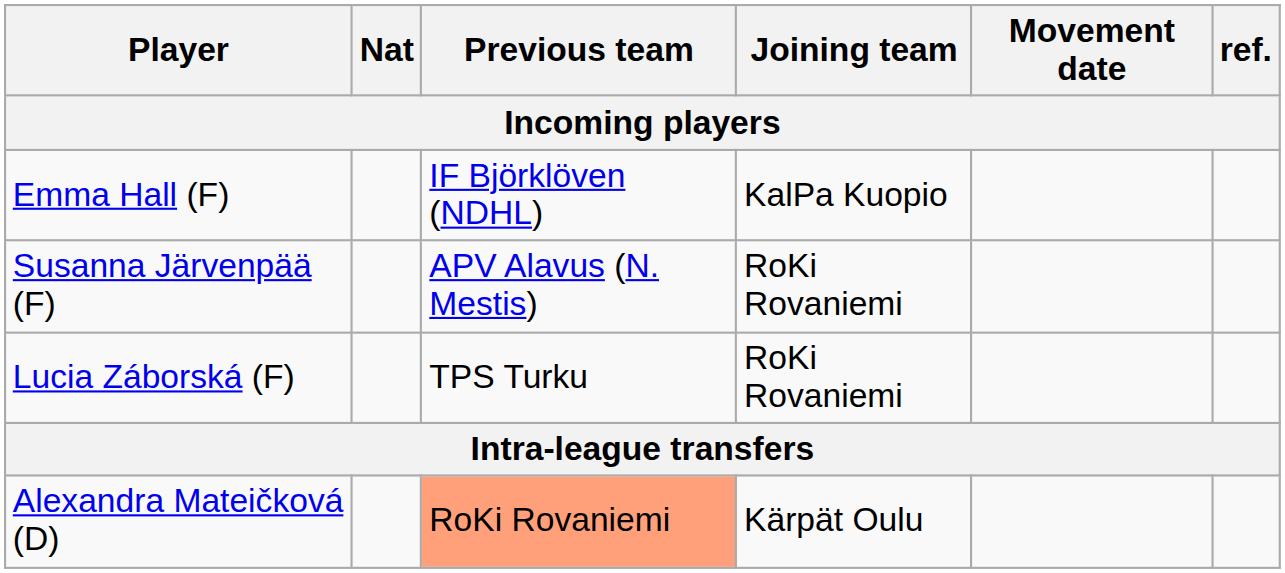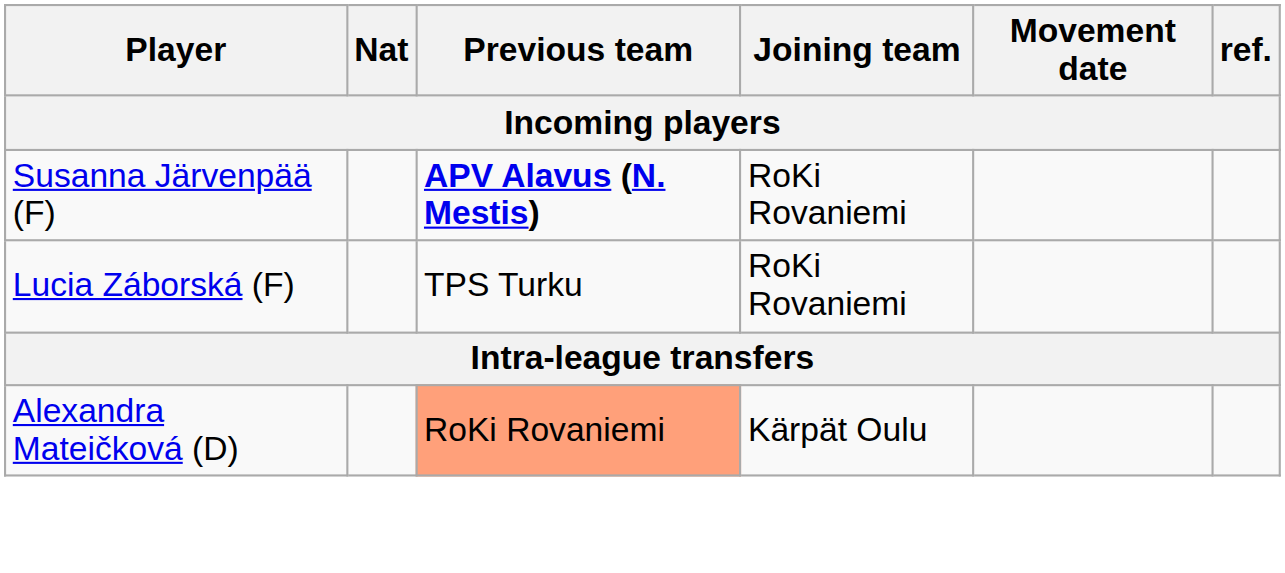 <table class="wikitable" width="" 85%">
 <tr>
 <th>Player</th>
 <th>Nat</th>
 <th>Previous team</th>
 <th>Joining team</th>
 <th>Movement date</th>
 <th>ref.</th>
 </tr>
 <tr>
 <th colspan="6">Incoming players</th>
 </tr>
 <tr>
-<td><a href='#'>Emma Hall</a> (F)</td>
-<td align="center"></td>
-<td><a href='#'>IF Björklöven</a> (<a href='#'>NDHL</a>)</td>
-<td>KalPa Kuopio</td>
-<td></td>
-<td align="center"></td>
-</tr>
-<tr>
 <td><a href='#'>Susanna Järvenpää</a> (F)</td>
 <td align="center"></td>
-<td><a href='#'>APV Alavus</a> (<a href='#'>N. Mestis</a>)</td>
+<td><strong><a href='#'>APV Alavus</a> (<a href='#'>N. Mestis</a>)</strong></td>
 <td>RoKi Rovaniemi</td>
 <td></td>
 <td align="center"></td>
 </tr>
 <tr>
 <td><a href='#'>Lucia Záborská</a> (F)</td>
 <td align="center"></td>
 <td>TPS Turku </td>
 <td>RoKi Rovaniemi</td>
 <td></td>
 <td align="center"></td>
 </tr>
 <tr>
 <th colspan="6">Intra-league transfers</th>
 </tr>
 <tr>
 <td><a href='#'>Alexandra Mateičková</a> (D)</td>
 <td align="center"></td>
 <td style="background: lightsalmon;">RoKi Rovaniemi</td>
 <td>Kärpät Oulu</td>
 <td></td>
 <td align="center"><br></td>
 </tr>
 </table>
